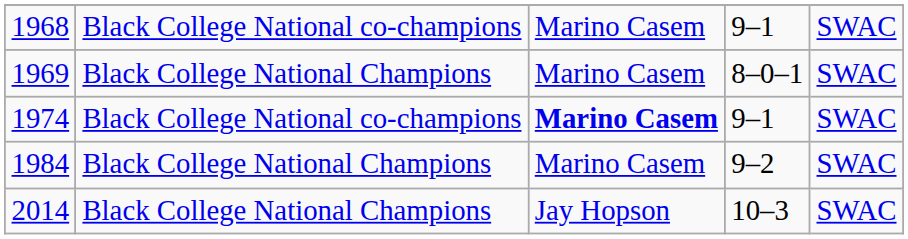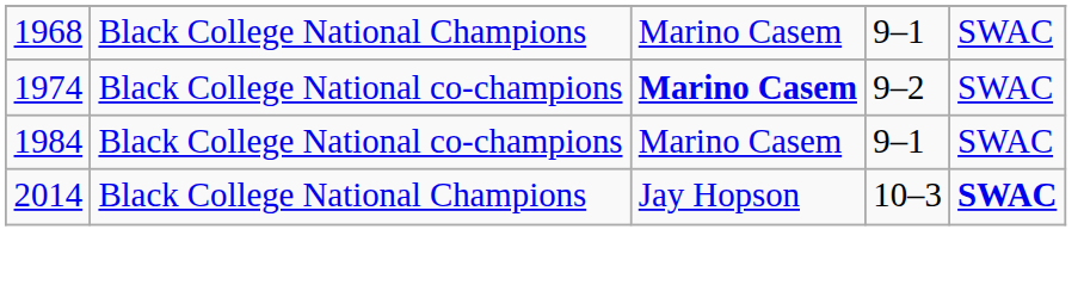 <table class="wikitable">
 <tr>
 </tr>
 <tr>
 <td><a href='#'>1968</a></td>
-<td><a href='#'>Black College National co-champions</a></td>
+<td><a href='#'>Black College National Champions</a></td>
 <td><a href='#'>Marino Casem</a></td>
 <td>9–1</td>
-<td><a href='#'>SWAC</a></td>
-</tr>
-<tr>
-<td><a href='#'>1969</a></td>
-<td><a href='#'>Black College National Champions</a></td>
-<td><a href='#'>Marino Casem</a></td>
-<td>8–0–1</td>
 <td><a href='#'>SWAC</a></td>
 </tr>
 <tr>
 <td><a href='#'>1974</a></td>
 <td><a href='#'>Black College National co-champions</a></td>
 <td><strong><a href='#'>Marino Casem</a></strong></td>
-<td>9–1</td>
+<td>9–2</td>
 <td><a href='#'>SWAC</a></td>
 </tr>
 <tr>
 <td><a href='#'>1984</a></td>
-<td><a href='#'>Black College National Champions</a></td>
+<td><a href='#'>Black College National co-champions</a></td>
 <td><a href='#'>Marino Casem</a></td>
-<td>9–2</td>
+<td>9–1</td>
 <td><a href='#'>SWAC</a></td>
 </tr>
 <tr>
 <td><a href='#'>2014</a></td>
 <td><a href='#'>Black College National Champions</a></td>
 <td><a href='#'>Jay Hopson</a></td>
 <td>10–3</td>
-<td><a href='#'>SWAC</a></td>
+<td><strong><a href='#'>SWAC</a></strong></td>
 </tr>
 </table>
